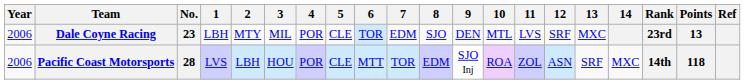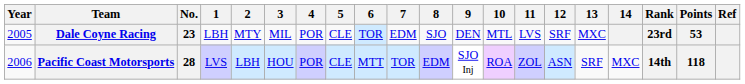 <table class="wikitable" style="text-align:center; font-size:85%">
 <tr>
 <th>Year</th>
 <th>Team</th>
 <th>No.</th>
 <th>1</th>
 <th>2</th>
 <th>3</th>
 <th>4</th>
 <th>5</th>
 <th>6</th>
 <th>7</th>
 <th>8</th>
 <th>9</th>
 <th>10</th>
 <th>11</th>
 <th>12</th>
 <th>13</th>
 <th>14</th>
 <th>Rank</th>
 <th>Points</th>
 <th>Ref</th>
 </tr>
 <tr>
-<td><a href='#'>2006</a></td>
+<td><a href='#'>2005</a></td>
 <th nowrap><a href='#'>Dale Coyne Racing</a></th>
 <th>23</th>
 <td><a href='#'>LBH</a></td>
 <td><a href='#'>MTY</a></td>
 <td><a href='#'>MIL</a></td>
 <td><a href='#'>POR</a></td>
 <td><a href='#'>CLE</a></td>
 <td style="background:#CFEAFF;"><a href='#'>TOR</a><br></td>
 <td><a href='#'>EDM</a></td>
 <td><a href='#'>SJO</a></td>
 <td><a href='#'>DEN</a></td>
 <td><a href='#'>MTL</a></td>
 <td><a href='#'>LVS</a></td>
 <td><a href='#'>SRF</a></td>
 <td><a href='#'>MXC</a></td>
 <th></th>
 <th>23rd</th>
-<th>13</th>
+<th>53</th>
 <th></th>
 </tr>
 <tr>
 <td><a href='#'>2006</a></td>
 <th nowrap><a href='#'>Pacific Coast Motorsports</a></th>
 <th>28</th>
 <td style="background:#CFCFFF;"><a href='#'>LVS</a><br></td>
 <td style="background:#CFEAFF;"><a href='#'>LBH</a><br></td>
 <td style="background:#CFEAFF;"><a href='#'>HOU</a><br></td>
 <td style="background:#CFCFFF;"><a href='#'>POR</a><br></td>
 <td style="background:#CFEAFF;"><a href='#'>CLE</a><br></td>
 <td style="background:#CFEAFF;"><a href='#'>MTT</a><br></td>
 <td style="background:#CFEAFF;"><a href='#'>TOR</a><br></td>
 <td style="background:#CFCFFF;"><a href='#'>EDM</a><br></td>
 <td style="background:#FFFFFF;"><a href='#'>SJO</a><br><small>Inj</small></td>
 <td style="background:#EFCFFF;"><a href='#'>ROA</a><br></td>
 <td style="background:#CFCFFF;"><a href='#'>ZOL</a><br></td>
 <td style="background:#CFEAFF;"><a href='#'>ASN</a><br></td>
 <td><a href='#'>SRF</a></td>
 <td><a href='#'>MXC</a></td>
 <th>14th</th>
 <th>118</th>
 <th></th>
 </tr>
 </table>
